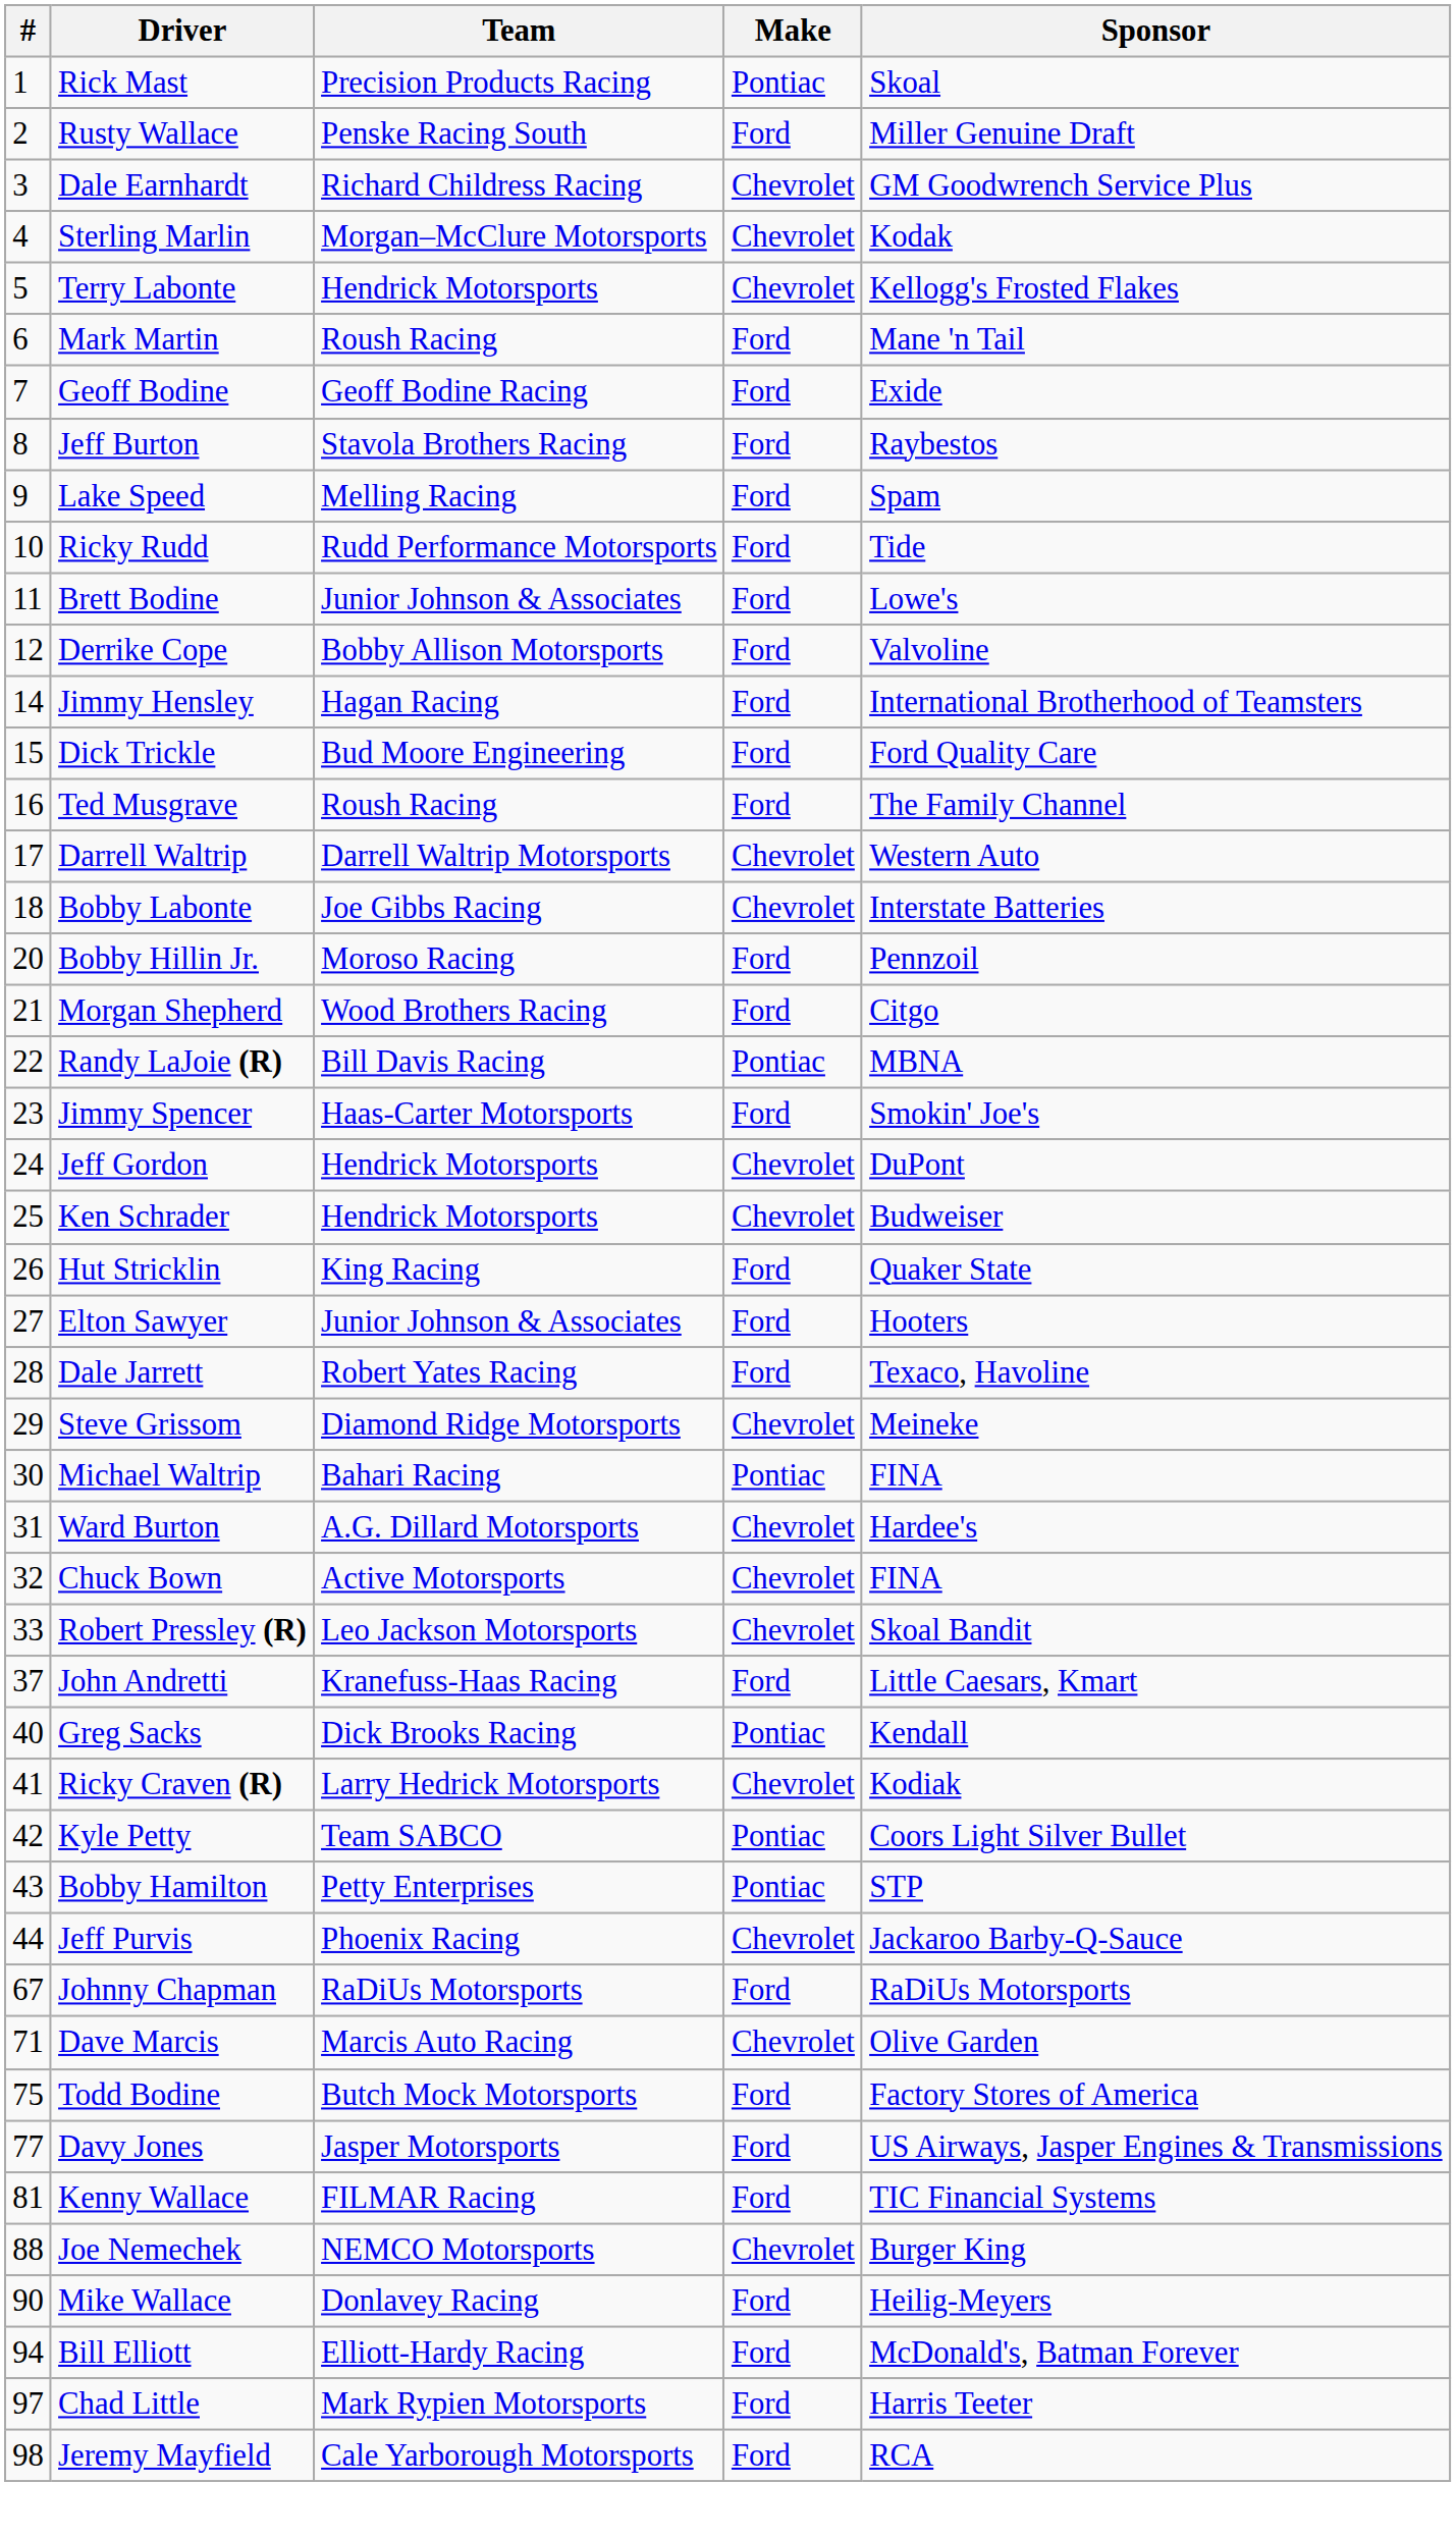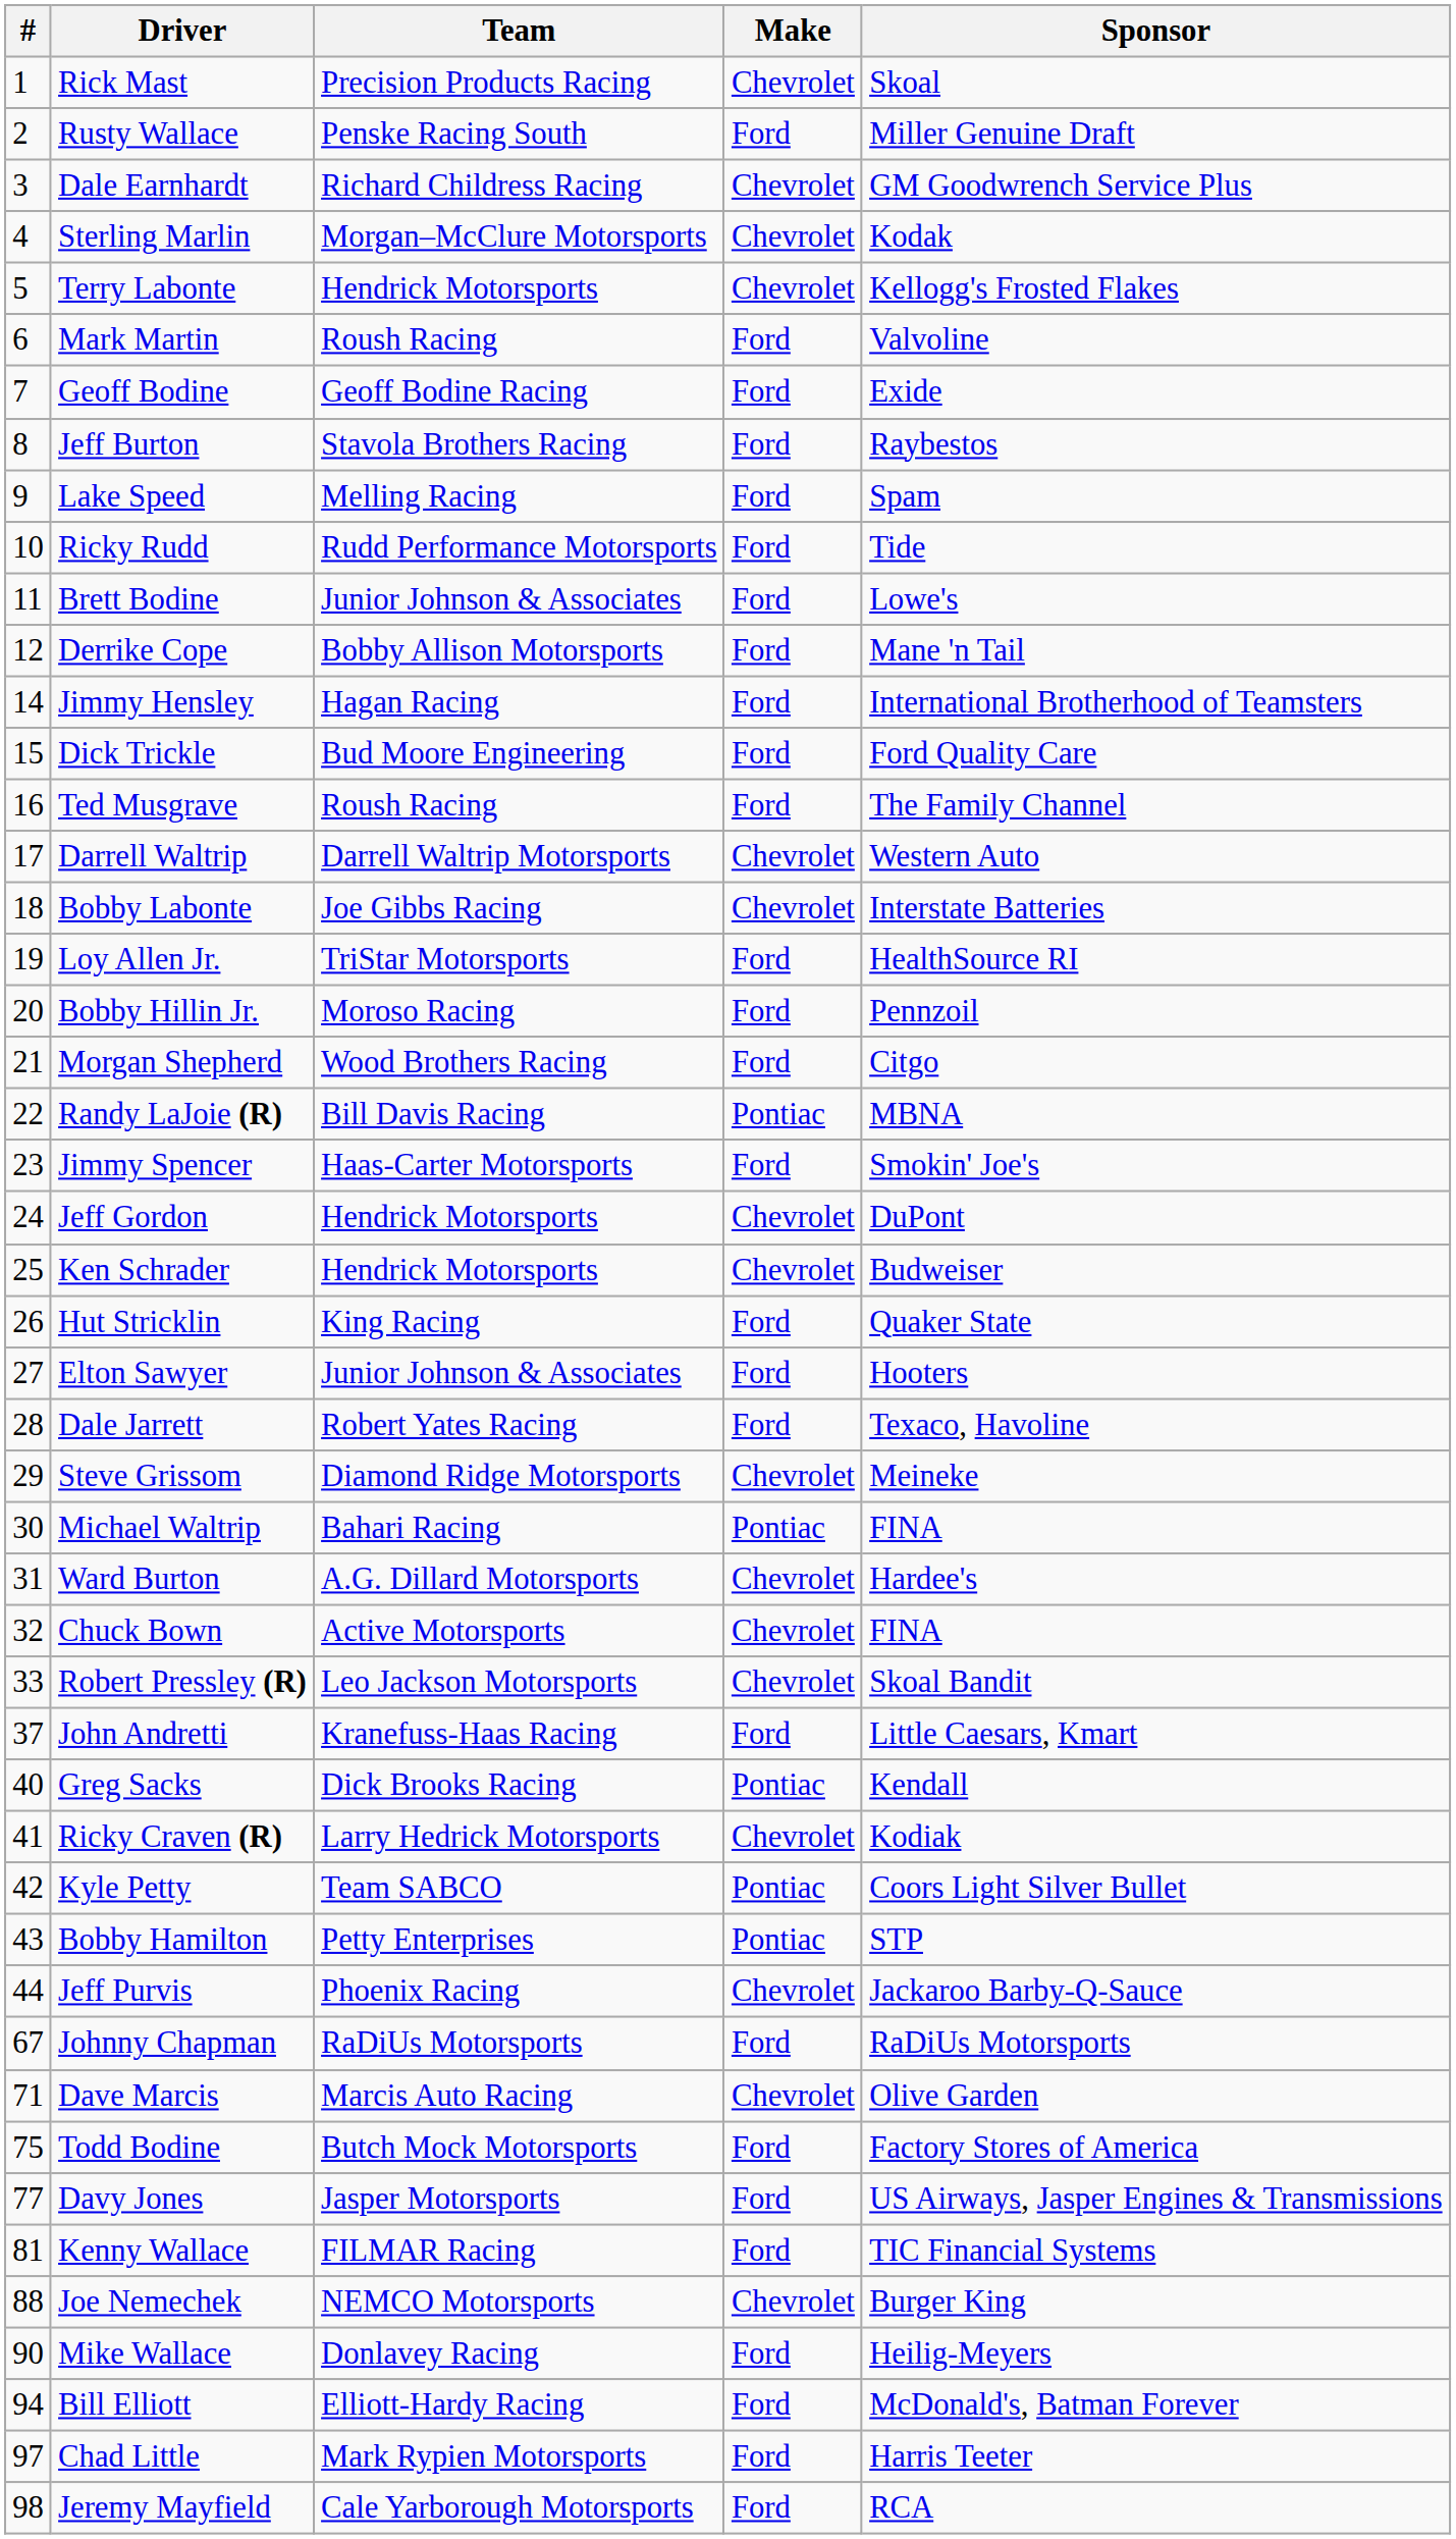 <table class="wikitable" style="font-size:95%">
 <tr>
 <th>#</th>
 <th>Driver</th>
 <th>Team</th>
 <th>Make</th>
 <th>Sponsor</th>
 </tr>
 <tr>
 <td>1</td>
 <td><a href='#'>Rick Mast</a></td>
 <td><a href='#'>Precision Products Racing</a></td>
-<td><a href='#'>Pontiac</a></td>
+<td><a href='#'>Chevrolet</a></td>
 <td><a href='#'>Skoal</a></td>
 </tr>
 <tr>
 <td>2</td>
 <td><a href='#'>Rusty Wallace</a></td>
 <td><a href='#'>Penske Racing South</a></td>
 <td><a href='#'>Ford</a></td>
 <td><a href='#'>Miller Genuine Draft</a></td>
 </tr>
 <tr>
 <td>3</td>
 <td><a href='#'>Dale Earnhardt</a></td>
 <td><a href='#'>Richard Childress Racing</a></td>
 <td><a href='#'>Chevrolet</a></td>
 <td><a href='#'>GM Goodwrench Service Plus</a></td>
 </tr>
 <tr>
 <td>4</td>
 <td><a href='#'>Sterling Marlin</a></td>
 <td><a href='#'>Morgan–McClure Motorsports</a></td>
 <td><a href='#'>Chevrolet</a></td>
 <td><a href='#'>Kodak</a></td>
 </tr>
 <tr>
 <td>5</td>
 <td><a href='#'>Terry Labonte</a></td>
 <td><a href='#'>Hendrick Motorsports</a></td>
 <td><a href='#'>Chevrolet</a></td>
 <td><a href='#'>Kellogg's Frosted Flakes</a></td>
 </tr>
 <tr>
 <td>6</td>
 <td><a href='#'>Mark Martin</a></td>
 <td><a href='#'>Roush Racing</a></td>
 <td><a href='#'>Ford</a></td>
-<td><a href='#'>Mane 'n Tail</a></td>
+<td><a href='#'>Valvoline</a></td>
 </tr>
 <tr>
 <td>7</td>
 <td><a href='#'>Geoff Bodine</a></td>
 <td><a href='#'>Geoff Bodine Racing</a></td>
 <td><a href='#'>Ford</a></td>
 <td><a href='#'>Exide</a></td>
 </tr>
 <tr>
 <td>8</td>
 <td><a href='#'>Jeff Burton</a></td>
 <td><a href='#'>Stavola Brothers Racing</a></td>
 <td><a href='#'>Ford</a></td>
 <td><a href='#'>Raybestos</a></td>
 </tr>
 <tr>
 <td>9</td>
 <td><a href='#'>Lake Speed</a></td>
 <td><a href='#'>Melling Racing</a></td>
 <td><a href='#'>Ford</a></td>
 <td><a href='#'>Spam</a></td>
 </tr>
 <tr>
 <td>10</td>
 <td><a href='#'>Ricky Rudd</a></td>
 <td><a href='#'>Rudd Performance Motorsports</a></td>
 <td><a href='#'>Ford</a></td>
 <td><a href='#'>Tide</a></td>
 </tr>
 <tr>
 <td>11</td>
 <td><a href='#'>Brett Bodine</a></td>
 <td><a href='#'>Junior Johnson & Associates</a></td>
 <td><a href='#'>Ford</a></td>
 <td><a href='#'>Lowe's</a></td>
 </tr>
 <tr>
 <td>12</td>
 <td><a href='#'>Derrike Cope</a></td>
 <td><a href='#'>Bobby Allison Motorsports</a></td>
 <td><a href='#'>Ford</a></td>
-<td><a href='#'>Valvoline</a></td>
+<td><a href='#'>Mane 'n Tail</a></td>
 </tr>
 <tr>
 <td>14</td>
 <td><a href='#'>Jimmy Hensley</a></td>
 <td><a href='#'>Hagan Racing</a></td>
 <td><a href='#'>Ford</a></td>
 <td><a href='#'>International Brotherhood of Teamsters</a></td>
 </tr>
 <tr>
 <td>15</td>
 <td><a href='#'>Dick Trickle</a></td>
 <td><a href='#'>Bud Moore Engineering</a></td>
 <td><a href='#'>Ford</a></td>
 <td><a href='#'>Ford Quality Care</a></td>
 </tr>
 <tr>
 <td>16</td>
 <td><a href='#'>Ted Musgrave</a></td>
 <td><a href='#'>Roush Racing</a></td>
 <td><a href='#'>Ford</a></td>
 <td><a href='#'>The Family Channel</a></td>
 </tr>
 <tr>
 <td>17</td>
 <td><a href='#'>Darrell Waltrip</a></td>
 <td><a href='#'>Darrell Waltrip Motorsports</a></td>
 <td><a href='#'>Chevrolet</a></td>
 <td><a href='#'>Western Auto</a></td>
 </tr>
 <tr>
 <td>18</td>
 <td><a href='#'>Bobby Labonte</a></td>
 <td><a href='#'>Joe Gibbs Racing</a></td>
 <td><a href='#'>Chevrolet</a></td>
 <td><a href='#'>Interstate Batteries</a></td>
+</tr>
+<tr>
+<td>19</td>
+<td><a href='#'>Loy Allen Jr.</a></td>
+<td><a href='#'>TriStar Motorsports</a></td>
+<td><a href='#'>Ford</a></td>
+<td><a href='#'>HealthSource RI</a></td>
 </tr>
 <tr>
 <td>20</td>
 <td><a href='#'>Bobby Hillin Jr.</a></td>
 <td><a href='#'>Moroso Racing</a></td>
 <td><a href='#'>Ford</a></td>
 <td><a href='#'>Pennzoil</a></td>
 </tr>
 <tr>
 <td>21</td>
 <td><a href='#'>Morgan Shepherd</a></td>
 <td><a href='#'>Wood Brothers Racing</a></td>
 <td><a href='#'>Ford</a></td>
 <td><a href='#'>Citgo</a></td>
 </tr>
 <tr>
 <td>22</td>
 <td><a href='#'>Randy LaJoie</a> <strong>(R)</strong></td>
 <td><a href='#'>Bill Davis Racing</a></td>
 <td><a href='#'>Pontiac</a></td>
 <td><a href='#'>MBNA</a></td>
 </tr>
 <tr>
 <td>23</td>
 <td><a href='#'>Jimmy Spencer</a></td>
 <td><a href='#'>Haas-Carter Motorsports</a></td>
 <td><a href='#'>Ford</a></td>
 <td><a href='#'>Smokin' Joe's</a></td>
 </tr>
 <tr>
 <td>24</td>
 <td><a href='#'>Jeff Gordon</a></td>
 <td><a href='#'>Hendrick Motorsports</a></td>
 <td><a href='#'>Chevrolet</a></td>
 <td><a href='#'>DuPont</a></td>
 </tr>
 <tr>
 <td>25</td>
 <td><a href='#'>Ken Schrader</a></td>
 <td><a href='#'>Hendrick Motorsports</a></td>
 <td><a href='#'>Chevrolet</a></td>
 <td><a href='#'>Budweiser</a></td>
 </tr>
 <tr>
 <td>26</td>
 <td><a href='#'>Hut Stricklin</a></td>
 <td><a href='#'>King Racing</a></td>
 <td><a href='#'>Ford</a></td>
 <td><a href='#'>Quaker State</a></td>
 </tr>
 <tr>
 <td>27</td>
 <td><a href='#'>Elton Sawyer</a></td>
 <td><a href='#'>Junior Johnson & Associates</a></td>
 <td><a href='#'>Ford</a></td>
 <td><a href='#'>Hooters</a></td>
 </tr>
 <tr>
 <td>28</td>
 <td><a href='#'>Dale Jarrett</a></td>
 <td><a href='#'>Robert Yates Racing</a></td>
 <td><a href='#'>Ford</a></td>
 <td><a href='#'>Texaco</a>, <a href='#'>Havoline</a></td>
 </tr>
 <tr>
 <td>29</td>
 <td><a href='#'>Steve Grissom</a></td>
 <td><a href='#'>Diamond Ridge Motorsports</a></td>
 <td><a href='#'>Chevrolet</a></td>
 <td><a href='#'>Meineke</a></td>
 </tr>
 <tr>
 <td>30</td>
 <td><a href='#'>Michael Waltrip</a></td>
 <td><a href='#'>Bahari Racing</a></td>
 <td><a href='#'>Pontiac</a></td>
 <td><a href='#'>FINA</a></td>
 </tr>
 <tr>
 <td>31</td>
 <td><a href='#'>Ward Burton</a></td>
 <td><a href='#'>A.G. Dillard Motorsports</a></td>
 <td><a href='#'>Chevrolet</a></td>
 <td><a href='#'>Hardee's</a></td>
 </tr>
 <tr>
 <td>32</td>
 <td><a href='#'>Chuck Bown</a></td>
 <td><a href='#'>Active Motorsports</a></td>
 <td><a href='#'>Chevrolet</a></td>
 <td><a href='#'>FINA</a></td>
 </tr>
 <tr>
 <td>33</td>
 <td><a href='#'>Robert Pressley</a> <strong>(R)</strong></td>
 <td><a href='#'>Leo Jackson Motorsports</a></td>
 <td><a href='#'>Chevrolet</a></td>
 <td><a href='#'>Skoal Bandit</a></td>
 </tr>
 <tr>
 <td>37</td>
 <td><a href='#'>John Andretti</a></td>
 <td><a href='#'>Kranefuss-Haas Racing</a></td>
 <td><a href='#'>Ford</a></td>
 <td><a href='#'>Little Caesars</a>, <a href='#'>Kmart</a></td>
 </tr>
 <tr>
 <td>40</td>
 <td><a href='#'>Greg Sacks</a></td>
 <td><a href='#'>Dick Brooks Racing</a></td>
 <td><a href='#'>Pontiac</a></td>
 <td><a href='#'>Kendall</a></td>
 </tr>
 <tr>
 <td>41</td>
 <td><a href='#'>Ricky Craven</a> <strong>(R)</strong></td>
 <td><a href='#'>Larry Hedrick Motorsports</a></td>
 <td><a href='#'>Chevrolet</a></td>
 <td><a href='#'>Kodiak</a></td>
 </tr>
 <tr>
 <td>42</td>
 <td><a href='#'>Kyle Petty</a></td>
 <td><a href='#'>Team SABCO</a></td>
 <td><a href='#'>Pontiac</a></td>
 <td><a href='#'>Coors Light Silver Bullet</a></td>
 </tr>
 <tr>
 <td>43</td>
 <td><a href='#'>Bobby Hamilton</a></td>
 <td><a href='#'>Petty Enterprises</a></td>
 <td><a href='#'>Pontiac</a></td>
 <td><a href='#'>STP</a></td>
 </tr>
 <tr>
 <td>44</td>
 <td><a href='#'>Jeff Purvis</a></td>
 <td><a href='#'>Phoenix Racing</a></td>
 <td><a href='#'>Chevrolet</a></td>
 <td><a href='#'>Jackaroo Barby-Q-Sauce</a></td>
 </tr>
 <tr>
 <td>67</td>
 <td><a href='#'>Johnny Chapman</a></td>
 <td><a href='#'>RaDiUs Motorsports</a></td>
 <td><a href='#'>Ford</a></td>
 <td><a href='#'>RaDiUs Motorsports</a></td>
 </tr>
 <tr>
 <td>71</td>
 <td><a href='#'>Dave Marcis</a></td>
 <td><a href='#'>Marcis Auto Racing</a></td>
 <td><a href='#'>Chevrolet</a></td>
 <td><a href='#'>Olive Garden</a></td>
 </tr>
 <tr>
 <td>75</td>
 <td><a href='#'>Todd Bodine</a></td>
 <td><a href='#'>Butch Mock Motorsports</a></td>
 <td><a href='#'>Ford</a></td>
 <td><a href='#'>Factory Stores of America</a></td>
 </tr>
 <tr>
 <td>77</td>
 <td><a href='#'>Davy Jones</a></td>
 <td><a href='#'>Jasper Motorsports</a></td>
 <td><a href='#'>Ford</a></td>
 <td><a href='#'>US Airways</a>, <a href='#'>Jasper Engines & Transmissions</a></td>
 </tr>
 <tr>
 <td>81</td>
 <td><a href='#'>Kenny Wallace</a></td>
 <td><a href='#'>FILMAR Racing</a></td>
 <td><a href='#'>Ford</a></td>
 <td><a href='#'>TIC Financial Systems</a></td>
 </tr>
 <tr>
 <td>88</td>
 <td><a href='#'>Joe Nemechek</a></td>
 <td><a href='#'>NEMCO Motorsports</a></td>
 <td><a href='#'>Chevrolet</a></td>
 <td><a href='#'>Burger King</a></td>
 </tr>
 <tr>
 <td>90</td>
 <td><a href='#'>Mike Wallace</a></td>
 <td><a href='#'>Donlavey Racing</a></td>
 <td><a href='#'>Ford</a></td>
 <td><a href='#'>Heilig-Meyers</a></td>
 </tr>
 <tr>
 <td>94</td>
 <td><a href='#'>Bill Elliott</a></td>
 <td><a href='#'>Elliott-Hardy Racing</a></td>
 <td><a href='#'>Ford</a></td>
 <td><a href='#'>McDonald's</a>, <a href='#'>Batman Forever</a></td>
 </tr>
 <tr>
 <td>97</td>
 <td><a href='#'>Chad Little</a></td>
 <td><a href='#'>Mark Rypien Motorsports</a></td>
 <td><a href='#'>Ford</a></td>
 <td><a href='#'>Harris Teeter</a></td>
 </tr>
 <tr>
 <td>98</td>
 <td><a href='#'>Jeremy Mayfield</a></td>
 <td><a href='#'>Cale Yarborough Motorsports</a></td>
 <td><a href='#'>Ford</a></td>
 <td><a href='#'>RCA</a></td>
 </tr>
 </table>
